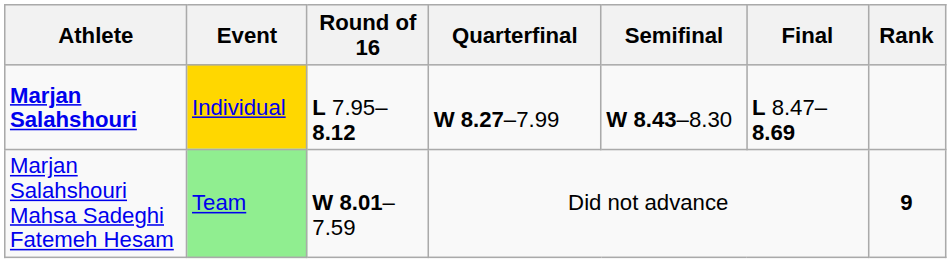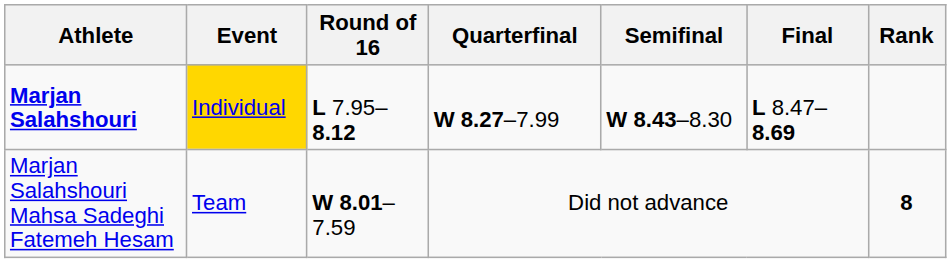 <table class="wikitable" width="98%" style="text-align:left; font-size:90%">
 <tr>
 <th width="11%">Athlete</th>
 <th width="4%">Event</th>
 <th width="9%">Round of 16</th>
 <th width="9%">Quarterfinal</th>
 <th width="9%">Semifinal</th>
 <th width="9%">Final</th>
 <th width="3%">Rank</th>
 </tr>
 <tr>
 <td><strong><a href='#'>Marjan Salahshouri</a></strong></td>
 <td style="background: gold;"><a href='#'>Individual</a></td>
 <td><br><strong>L</strong> 7.95–<strong>8.12</strong></td>
 <td><br><strong>W</strong> <strong>8.27</strong>–7.99</td>
 <td><br><strong>W</strong> <strong>8.43</strong>–8.30</td>
 <td><br><strong>L</strong> 8.47–<strong>8.69</strong></td>
 <td align=center></td>
 </tr>
 <tr>
 <td><a href='#'>Marjan Salahshouri</a><br><a href='#'>Mahsa Sadeghi</a><br><a href='#'>Fatemeh Hesam</a></td>
-<td style="background: lightgreen;"><a href='#'>Team</a></td>
+<td><a href='#'>Team</a></td>
 <td><br><strong>W</strong> <strong>8.01</strong>–7.59</td>
 <td colspan=3 align=center>Did not advance</td>
-<td align=center><strong>9</strong></td>
+<td align=center><strong>8</strong></td>
 </tr>
 </table>
